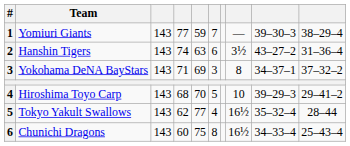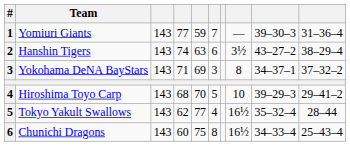 <table class="wikitable plainrowheaders" style="text-align:center;">
 <tr>
 <th scope="col">#</th>
 <th scope="col">Team</th>
 <th scope="col"></th>
 <th scope="col"></th>
 <th scope="col"></th>
 <th scope="col"><a href='#'></a></th>
 <th scope="col"><a href='#'></a></th>
 <th scope="col"></th>
 <th scope="col"></th>
 <th scope="col"></th>
 </tr>
 <tr>
 <th>1</th>
 <td style="text-align:left;"><a href='#'>Yomiuri Giants</a></td>
 <td>143</td>
 <td>77</td>
 <td>59</td>
 <td>7</td>
 <td></td>
 <td>—</td>
 <td>39–30–3</td>
-<td>38–29–4</td>
+<td>31–36–4</td>
 </tr>
 <tr>
 <th>2</th>
 <td style="text-align:left;"><a href='#'>Hanshin Tigers</a></td>
 <td>143</td>
 <td>74</td>
 <td>63</td>
 <td>6</td>
 <td></td>
 <td>3½</td>
 <td>43–27–2</td>
-<td>31–36–4</td>
+<td>38–29–4</td>
 </tr>
 <tr>
 <th>3</th>
 <td style="text-align:left;"><a href='#'>Yokohama DeNA BayStars</a></td>
 <td>143</td>
 <td>71</td>
 <td>69</td>
 <td>3</td>
 <td></td>
 <td>8</td>
 <td>34–37–1</td>
 <td>37–32–2</td>
 </tr>
 <tr>
 <th colspan="10"></th>
 </tr>
 <tr>
 <th>4</th>
 <td style="text-align:left;"><a href='#'>Hiroshima Toyo Carp</a></td>
 <td>143</td>
 <td>68</td>
 <td>70</td>
 <td>5</td>
 <td></td>
 <td>10</td>
 <td>39–29–3</td>
 <td>29–41–2</td>
 </tr>
 <tr>
 <th>5</th>
 <td style="text-align:left;"><a href='#'>Tokyo Yakult Swallows</a></td>
 <td>143</td>
 <td>62</td>
 <td>77</td>
 <td>4</td>
 <td></td>
 <td>16½</td>
 <td>35–32–4</td>
 <td>28–44</td>
 </tr>
 <tr>
 <th>6</th>
 <td style="text-align:left;"><a href='#'>Chunichi Dragons</a></td>
 <td>143</td>
 <td>60</td>
 <td>75</td>
 <td>8</td>
 <td></td>
 <td>16½</td>
 <td>34–33–4</td>
 <td>25–43–4</td>
 </tr>
 </table>
